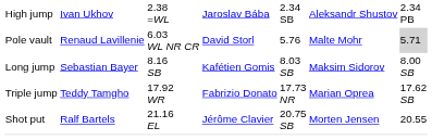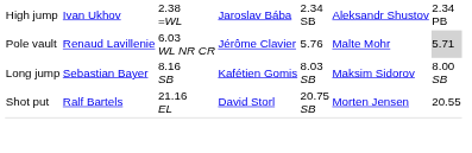 <table>
 <tr>
 <td>High jump <br></td>
 <td><a href='#'>Ivan Ukhov</a><br></td>
 <td>2.38<br> =<em>WL</em></td>
 <td><a href='#'>Jaroslav Bába</a><br></td>
 <td>2.34<br>  SB</td>
 <td><a href='#'>Aleksandr Shustov</a><br></td>
 <td>2.34<br> PB</td>
 </tr>
 <tr>
 <td>Pole vault <br></td>
 <td><a href='#'>Renaud Lavillenie</a><br></td>
 <td>6.03<br><em>WL NR CR</em></td>
-<td><a href='#'>David Storl</a><br></td>
+<td><a href='#'>Jérôme Clavier</a><br></td>
 <td>5.76</td>
 <td><a href='#'>Malte Mohr</a><br></td>
 <td style="background: lightgrey;">5.71</td>
 </tr>
 <tr>
 <td>Long jump <br></td>
 <td><a href='#'>Sebastian Bayer</a><br></td>
 <td>8.16<br><em>SB</em></td>
 <td><a href='#'>Kafétien Gomis</a><br></td>
 <td>8.03<br><em>SB</em></td>
 <td><a href='#'>Maksim Sidorov</a><br></td>
 <td>8.00<br><em>SB</em></td>
 </tr>
 <tr>
-<td>Triple jump <br></td>
-<td><a href='#'>Teddy Tamgho</a><br></td>
-<td>17.92<br><em>WR</em></td>
-<td><a href='#'>Fabrizio Donato</a><br></td>
-<td>17.73<br><em>NR</em></td>
-<td><a href='#'>Marian Oprea</a><br></td>
-<td>17.62<br><em>SB</em></td>
-</tr>
-<tr>
 <td>Shot put <br></td>
 <td><a href='#'>Ralf Bartels</a><br></td>
 <td>21.16<br><em>EL</em></td>
-<td><a href='#'>Jérôme Clavier</a><br></td>
+<td><a href='#'>David Storl</a><br></td>
 <td>20.75<br><em>SB</em></td>
 <td><a href='#'>Morten Jensen</a><br></td>
 <td>20.55</td>
 </tr>
 <tr bgcolor= e8e8e8>
 <td colspan=7></td>
 </tr>
 </table>
